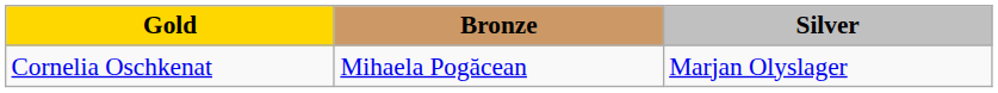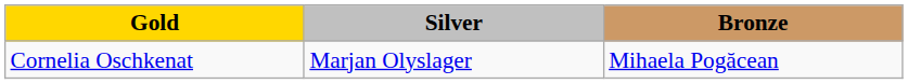 <table class="wikitable" style="text-align:left">
 <tr align="center">
 <td width=200 bgcolor=gold><strong>Gold</strong></td>
+<td width=200 bgcolor=silver><strong>Silver</strong></td>
 <td width=200 bgcolor=CC9966><strong>Bronze</strong></td>
-<td width=200 bgcolor=silver><strong>Silver</strong></td>
 </tr>
 <tr>
 <td><a href='#'>Cornelia Oschkenat</a><br><em></em></td>
+<td><a href='#'>Marjan Olyslager</a><br><em></em></td>
 <td><a href='#'>Mihaela Pogăcean</a><br><em></em></td>
-<td><a href='#'>Marjan Olyslager</a><br><em></em></td>
 </tr>
 </table>
